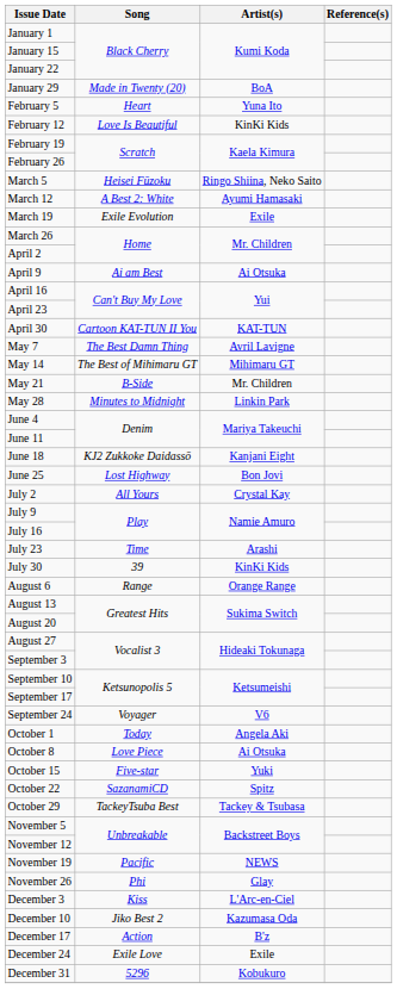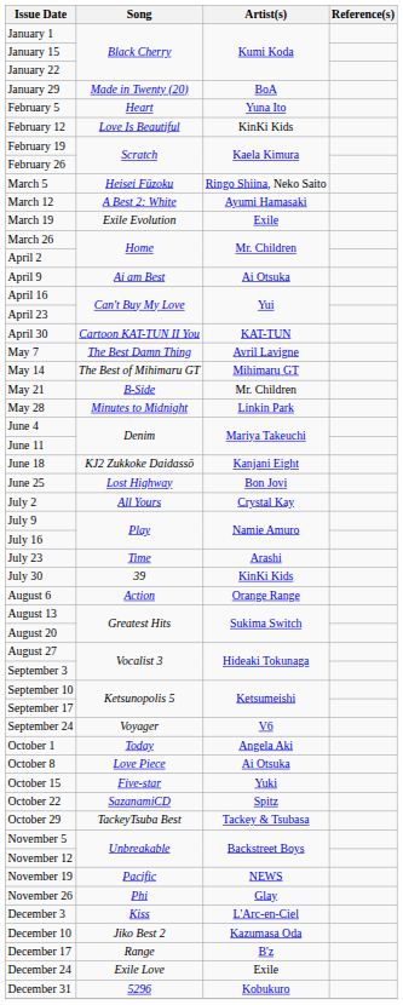 <table class="wikitable">
 <tr>
 <th style="text-align: center;">Issue Date</th>
 <th style="text-align: center;">Song</th>
 <th style="text-align: center;">Artist(s)</th>
 <th style="text-align: center;">Reference(s)</th>
 </tr>
 <tr>
 <td>January 1</td>
 <td style="text-align: center;" rowspan="3"><em><a href='#'>Black Cherry</a></em></td>
 <td style="text-align: center;" rowspan="3"><a href='#'>Kumi Koda</a></td>
 <td style="text-align: center;"></td>
 </tr>
 <tr>
 <td>January 15</td>
 <td style="text-align: center;"></td>
 </tr>
 <tr>
 <td>January 22</td>
 <td style="text-align: center;"></td>
 </tr>
 <tr>
 <td>January 29</td>
 <td style="text-align: center;"><em><a href='#'>Made in Twenty (20)</a></em></td>
 <td style="text-align: center;"><a href='#'>BoA</a></td>
 <td style="text-align: center;"></td>
 </tr>
 <tr>
 <td>February 5</td>
 <td style="text-align: center;"><em><a href='#'>Heart</a></em></td>
 <td style="text-align: center;"><a href='#'>Yuna Ito</a></td>
 <td style="text-align: center;"></td>
 </tr>
 <tr>
 <td>February 12</td>
 <td style="text-align: center;"><em><a href='#'>Love Is Beautiful</a></em></td>
 <td style="text-align: center;">KinKi Kids</td>
 <td style="text-align: center;"></td>
 </tr>
 <tr>
 <td>February 19</td>
 <td style="text-align: center;" rowspan="2"><em><a href='#'>Scratch</a></em></td>
 <td style="text-align: center;" rowspan="2"><a href='#'>Kaela Kimura</a></td>
 <td style="text-align: center;"></td>
 </tr>
 <tr>
 <td>February 26</td>
 <td style="text-align: center;"></td>
 </tr>
 <tr>
 <td>March 5</td>
 <td style="text-align: center;"><em><a href='#'>Heisei Fūzoku</a></em></td>
 <td style="text-align: center;"><a href='#'>Ringo Shiina</a>, Neko Saito</td>
 <td style="text-align: center;"></td>
 </tr>
 <tr>
 <td>March 12</td>
 <td style="text-align: center;"><em><a href='#'>A Best 2: White</a></em></td>
 <td style="text-align: center;"><a href='#'>Ayumi Hamasaki</a></td>
 <td style="text-align: center;"></td>
 </tr>
 <tr>
 <td>March 19</td>
 <td style="text-align: center;"><em>Exile Evolution</em></td>
 <td style="text-align: center;"><a href='#'>Exile</a></td>
 <td style="text-align: center;"></td>
 </tr>
 <tr>
 <td>March 26</td>
 <td style="text-align: center;" rowspan="2"><em><a href='#'>Home</a></em></td>
 <td style="text-align: center;" rowspan="2"><a href='#'>Mr. Children</a></td>
 <td style="text-align: center;"></td>
 </tr>
 <tr>
 <td>April 2</td>
 <td style="text-align: center;"></td>
 </tr>
 <tr>
 <td>April 9</td>
 <td style="text-align: center;"><em><a href='#'>Ai am Best</a></em></td>
 <td style="text-align: center;"><a href='#'>Ai Otsuka</a></td>
 <td style="text-align: center;"></td>
 </tr>
 <tr>
 <td>April 16</td>
 <td style="text-align: center;" rowspan="2"><em><a href='#'>Can't Buy My Love</a></em></td>
 <td style="text-align: center;" rowspan="2"><a href='#'>Yui</a></td>
 <td style="text-align: center;"></td>
 </tr>
 <tr>
 <td>April 23</td>
 <td style="text-align: center;"></td>
 </tr>
 <tr>
 <td>April 30</td>
 <td style="text-align: center;"><em><a href='#'>Cartoon KAT-TUN II You</a></em></td>
 <td style="text-align: center;"><a href='#'>KAT-TUN</a></td>
 <td style="text-align: center;"></td>
 </tr>
 <tr>
 <td>May 7</td>
 <td style="text-align: center;"><em><a href='#'>The Best Damn Thing</a></em></td>
 <td style="text-align: center;"><a href='#'>Avril Lavigne</a></td>
 <td style="text-align: center;"></td>
 </tr>
 <tr>
 <td>May 14</td>
 <td style="text-align: center;"><em>The Best of Mihimaru GT</em></td>
 <td style="text-align: center;"><a href='#'>Mihimaru GT</a></td>
 <td style="text-align: center;"></td>
 </tr>
 <tr>
 <td>May 21</td>
 <td style="text-align: center;"><em><a href='#'>B-Side</a></em></td>
 <td style="text-align: center;">Mr. Children</td>
 <td style="text-align: center;"></td>
 </tr>
 <tr>
 <td>May 28</td>
 <td style="text-align: center;"><em><a href='#'>Minutes to Midnight</a></em></td>
 <td style="text-align: center;"><a href='#'>Linkin Park</a></td>
 <td style="text-align: center;"></td>
 </tr>
 <tr>
 <td>June 4</td>
 <td style="text-align: center;" rowspan="2"><em>Denim</em></td>
 <td style="text-align: center;" rowspan="2"><a href='#'>Mariya Takeuchi</a></td>
 <td style="text-align: center;"></td>
 </tr>
 <tr>
 <td>June 11</td>
 <td style="text-align: center;"></td>
 </tr>
 <tr>
 <td>June 18</td>
 <td style="text-align: center;"><em>KJ2 Zukkoke Daidassō</em></td>
 <td style="text-align: center;"><a href='#'>Kanjani Eight</a></td>
 <td style="text-align: center;"></td>
 </tr>
 <tr>
 <td>June 25</td>
 <td style="text-align: center;"><em><a href='#'>Lost Highway</a></em></td>
 <td style="text-align: center;"><a href='#'>Bon Jovi</a></td>
 <td style="text-align: center;"></td>
 </tr>
 <tr>
 <td>July 2</td>
 <td style="text-align: center;"><em><a href='#'>All Yours</a></em></td>
 <td style="text-align: center;"><a href='#'>Crystal Kay</a></td>
 <td style="text-align: center;"></td>
 </tr>
 <tr>
 <td>July 9</td>
 <td style="text-align: center;" rowspan="2"><em><a href='#'>Play</a></em></td>
 <td style="text-align: center;" rowspan="2"><a href='#'>Namie Amuro</a></td>
 <td style="text-align: center;"></td>
 </tr>
 <tr>
 <td>July 16</td>
 <td style="text-align: center;"></td>
 </tr>
 <tr>
 <td>July 23</td>
 <td style="text-align: center;"><em><a href='#'>Time</a></em></td>
 <td style="text-align: center;"><a href='#'>Arashi</a></td>
 <td style="text-align: center;"></td>
 </tr>
 <tr>
 <td>July 30</td>
 <td style="text-align: center;"><em>39</em></td>
 <td style="text-align: center;"><a href='#'>KinKi Kids</a></td>
 <td style="text-align: center;"></td>
 </tr>
 <tr>
 <td>August 6</td>
-<td style="text-align: center;"><em>Range</em></td>
+<td style="text-align: center;"><em><a href='#'>Action</a></em></td>
 <td style="text-align: center;"><a href='#'>Orange Range</a></td>
 <td style="text-align: center;"></td>
 </tr>
 <tr>
 <td>August 13</td>
 <td style="text-align: center;" rowspan="2"><em>Greatest Hits</em></td>
 <td style="text-align: center;" rowspan="2"><a href='#'>Sukima Switch</a></td>
 <td style="text-align: center;"></td>
 </tr>
 <tr>
 <td>August 20</td>
 <td style="text-align: center;"></td>
 </tr>
 <tr>
 <td>August 27</td>
 <td style="text-align: center;" rowspan="2"><em>Vocalist 3</em></td>
 <td style="text-align: center;" rowspan="2"><a href='#'>Hideaki Tokunaga</a></td>
 <td style="text-align: center;"></td>
 </tr>
 <tr>
 <td>September 3</td>
 <td style="text-align: center;"></td>
 </tr>
 <tr>
 <td>September 10</td>
 <td style="text-align: center;" rowspan="2"><em>Ketsunopolis 5</em></td>
 <td style="text-align: center;" rowspan="2"><a href='#'>Ketsumeishi</a></td>
 <td style="text-align: center;"></td>
 </tr>
 <tr>
 <td>September 17</td>
 <td style="text-align: center;"></td>
 </tr>
 <tr>
 <td>September 24</td>
 <td style="text-align: center;"><em>Voyager</em></td>
 <td style="text-align: center;"><a href='#'>V6</a></td>
 <td style="text-align: center;"></td>
 </tr>
 <tr>
 <td>October 1</td>
 <td style="text-align: center;"><em><a href='#'>Today</a></em></td>
 <td style="text-align: center;"><a href='#'>Angela Aki</a></td>
 <td style="text-align: center;"></td>
 </tr>
 <tr>
 <td>October 8</td>
 <td style="text-align: center;"><em><a href='#'>Love Piece</a></em></td>
 <td style="text-align: center;"><a href='#'>Ai Otsuka</a></td>
 <td style="text-align: center;"></td>
 </tr>
 <tr>
 <td>October 15</td>
 <td style="text-align: center;"><em><a href='#'>Five-star</a></em></td>
 <td style="text-align: center;"><a href='#'>Yuki</a></td>
 <td style="text-align: center;"></td>
 </tr>
 <tr>
 <td>October 22</td>
 <td style="text-align: center;"><em><a href='#'>SazanamiCD</a></em></td>
 <td style="text-align: center;"><a href='#'>Spitz</a></td>
 <td style="text-align: center;"></td>
 </tr>
 <tr>
 <td>October 29</td>
 <td style="text-align: center;"><em>TackeyTsuba Best</em></td>
 <td style="text-align: center;"><a href='#'>Tackey & Tsubasa</a></td>
 <td style="text-align: center;"></td>
 </tr>
 <tr>
 <td>November 5</td>
 <td style="text-align: center;" rowspan="2"><em><a href='#'>Unbreakable</a></em></td>
 <td style="text-align: center;" rowspan="2"><a href='#'>Backstreet Boys</a></td>
 <td style="text-align: center;"></td>
 </tr>
 <tr>
 <td>November 12</td>
 <td style="text-align: center;"></td>
 </tr>
 <tr>
 <td>November 19</td>
 <td style="text-align: center;"><em><a href='#'>Pacific</a></em></td>
 <td style="text-align: center;"><a href='#'>NEWS</a></td>
 <td style="text-align: center;"></td>
 </tr>
 <tr>
 <td>November 26</td>
 <td style="text-align: center;"><em><a href='#'>Phi</a></em></td>
 <td style="text-align: center;"><a href='#'>Glay</a></td>
 <td style="text-align: center;"></td>
 </tr>
 <tr>
 <td>December 3</td>
 <td style="text-align: center;"><em><a href='#'>Kiss</a></em></td>
 <td style="text-align: center;"><a href='#'>L'Arc-en-Ciel</a></td>
 <td style="text-align: center;"></td>
 </tr>
 <tr>
 <td>December 10</td>
 <td style="text-align: center;"><em>Jiko Best 2</em></td>
 <td style="text-align: center;"><a href='#'>Kazumasa Oda</a></td>
 <td style="text-align: center;"></td>
 </tr>
 <tr>
 <td>December 17</td>
-<td style="text-align: center;"><em><a href='#'>Action</a></em></td>
+<td style="text-align: center;"><em>Range</em></td>
 <td style="text-align: center;"><a href='#'>B'z</a></td>
 <td style="text-align: center;"></td>
 </tr>
 <tr>
 <td>December 24</td>
 <td style="text-align: center;"><em>Exile Love</em></td>
 <td style="text-align: center;">Exile</td>
 <td style="text-align: center;"></td>
 </tr>
 <tr>
 <td>December 31</td>
 <td style="text-align: center;"><em><a href='#'>5296</a></em></td>
 <td style="text-align: center;"><a href='#'>Kobukuro</a></td>
 <td style="text-align: center;"></td>
 </tr>
 <tr>
 </tr>
 </table>
